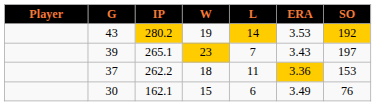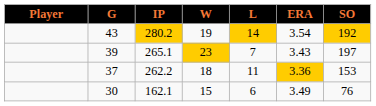 <table class="wikitable sortable">
 <tr>
 <th style="background:black;color:#f47937;" width="16%">Player</th>
 <th style="background:black;color:#f47937;" width="9%">G</th>
 <th style="background:black;color:#f47937;" width="9%">IP</th>
 <th style="background:black;color:#f47937;" width="9%">W</th>
 <th style="background:black;color:#f47937;" width="9%">L</th>
 <th style="background:black;color:#f47937;" width="9%">ERA</th>
 <th style="background:black;color:#f47937;" width="9%">SO</th>
 </tr>
 <tr align="center">
 <td></td>
 <td>43</td>
 <td bgcolor="FFCC00">280.2</td>
 <td>19</td>
 <td bgcolor="FFCC00">14</td>
-<td>3.53</td>
+<td>3.54</td>
 <td bgcolor="FFCC00">192</td>
 </tr>
 <tr align="center">
 <td></td>
 <td>39</td>
 <td>265.1</td>
 <td bgcolor="FFCC00">23</td>
 <td>7</td>
 <td>3.43</td>
 <td>197</td>
 </tr>
 <tr align="center">
 <td></td>
 <td>37</td>
 <td>262.2</td>
 <td>18</td>
 <td>11</td>
 <td bgcolor="FFCC00">3.36</td>
 <td>153</td>
 </tr>
 <tr align="center">
 <td></td>
 <td>30</td>
 <td>162.1</td>
 <td>15</td>
 <td>6</td>
 <td>3.49</td>
 <td>76</td>
 </tr>
 </table>
